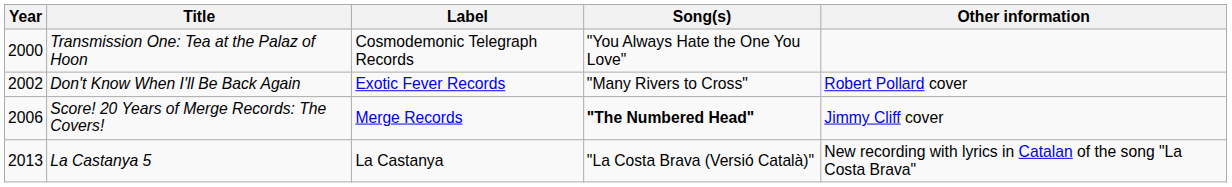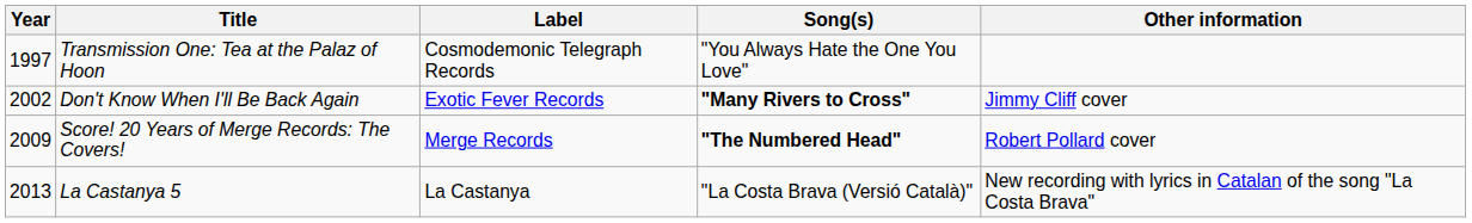 <table class="wikitable">
 <tr>
 <th>Year</th>
 <th>Title</th>
 <th>Label</th>
 <th>Song(s)</th>
 <th>Other information</th>
 </tr>
 <tr>
-<td>2000</td>
+<td>1997</td>
 <td><em>Transmission One: Tea at the Palaz of Hoon</em></td>
 <td>Cosmodemonic Telegraph Records</td>
 <td>"You Always Hate the One You Love"</td>
 <td></td>
 </tr>
 <tr>
 <td>2002</td>
 <td><em>Don't Know When I'll Be Back Again</em></td>
 <td><a href='#'>Exotic Fever Records</a></td>
-<td>"Many Rivers to Cross"</td>
-<td><a href='#'>Robert Pollard</a> cover</td>
+<td><strong>"Many Rivers to Cross"</strong></td>
+<td><a href='#'>Jimmy Cliff</a> cover</td>
 </tr>
 <tr>
-<td>2006</td>
+<td>2009</td>
 <td><em>Score! 20 Years of Merge Records: The Covers!</em></td>
 <td><a href='#'>Merge Records</a></td>
 <td><strong>"The Numbered Head"</strong></td>
-<td><a href='#'>Jimmy Cliff</a> cover</td>
+<td><a href='#'>Robert Pollard</a> cover</td>
 </tr>
 <tr>
 <td>2013</td>
 <td><em>La Castanya 5</em></td>
 <td>La Castanya</td>
 <td>"La Costa Brava (Versió Català)"</td>
 <td>New recording with lyrics in <a href='#'>Catalan</a> of the song "La Costa Brava"</td>
 </tr>
 </table>
